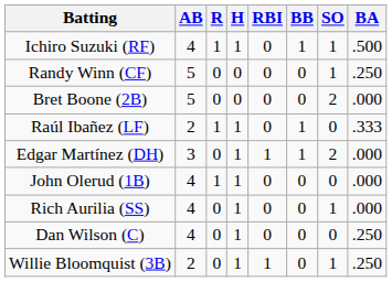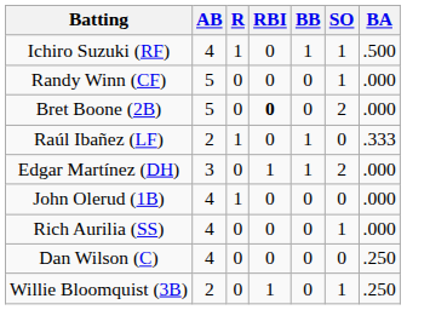 <table class="wikitable" style="text-align:center;">
 <tr>
 <th>Batting</th>
 <th><a href='#'>AB</a></th>
 <th><a href='#'>R</a></th>
-<th><a href='#'>H</a></th>
 <th><a href='#'>RBI</a></th>
 <th><a href='#'>BB</a></th>
 <th><a href='#'>SO</a></th>
 <th><a href='#'>BA</a></th>
 </tr>
 <tr>
 <td>Ichiro Suzuki (<a href='#'>RF</a>)</td>
 <td>4</td>
-<td>1</td>
 <td>1</td>
 <td>0</td>
 <td>1</td>
 <td>1</td>
 <td>.500</td>
 </tr>
 <tr>
 <td>Randy Winn (<a href='#'>CF</a>)</td>
 <td>5</td>
 <td>0</td>
 <td>0</td>
 <td>0</td>
-<td>0</td>
 <td>1</td>
-<td>.250</td>
+<td>.000</td>
 </tr>
 <tr>
 <td>Bret Boone (<a href='#'>2B</a>)</td>
 <td>5</td>
 <td>0</td>
-<td>0</td>
-<td>0</td>
+<td><strong>0</strong></td>
 <td>0</td>
 <td>2</td>
 <td>.000</td>
 </tr>
 <tr>
 <td>Raúl Ibañez (<a href='#'>LF</a>)</td>
 <td>2</td>
-<td>1</td>
 <td>1</td>
 <td>0</td>
 <td>1</td>
 <td>0</td>
 <td>.333</td>
 </tr>
 <tr>
 <td>Edgar Martínez (<a href='#'>DH</a>)</td>
 <td>3</td>
 <td>0</td>
 <td>1</td>
 <td>1</td>
-<td>1</td>
 <td>2</td>
 <td>.000</td>
 </tr>
 <tr>
 <td>John Olerud (<a href='#'>1B</a>)</td>
 <td>4</td>
-<td>1</td>
 <td>1</td>
 <td>0</td>
 <td>0</td>
 <td>0</td>
 <td>.000</td>
 </tr>
 <tr>
 <td>Rich Aurilia (<a href='#'>SS</a>)</td>
 <td>4</td>
 <td>0</td>
-<td>1</td>
 <td>0</td>
 <td>0</td>
 <td>1</td>
 <td>.000</td>
 </tr>
 <tr>
 <td>Dan Wilson (<a href='#'>C</a>)</td>
 <td>4</td>
 <td>0</td>
-<td>1</td>
 <td>0</td>
 <td>0</td>
 <td>0</td>
 <td>.250</td>
 </tr>
 <tr>
 <td>Willie Bloomquist (<a href='#'>3B</a>)</td>
 <td>2</td>
 <td>0</td>
 <td>1</td>
-<td>1</td>
 <td>0</td>
 <td>1</td>
 <td>.250</td>
 </tr>
 </table>
